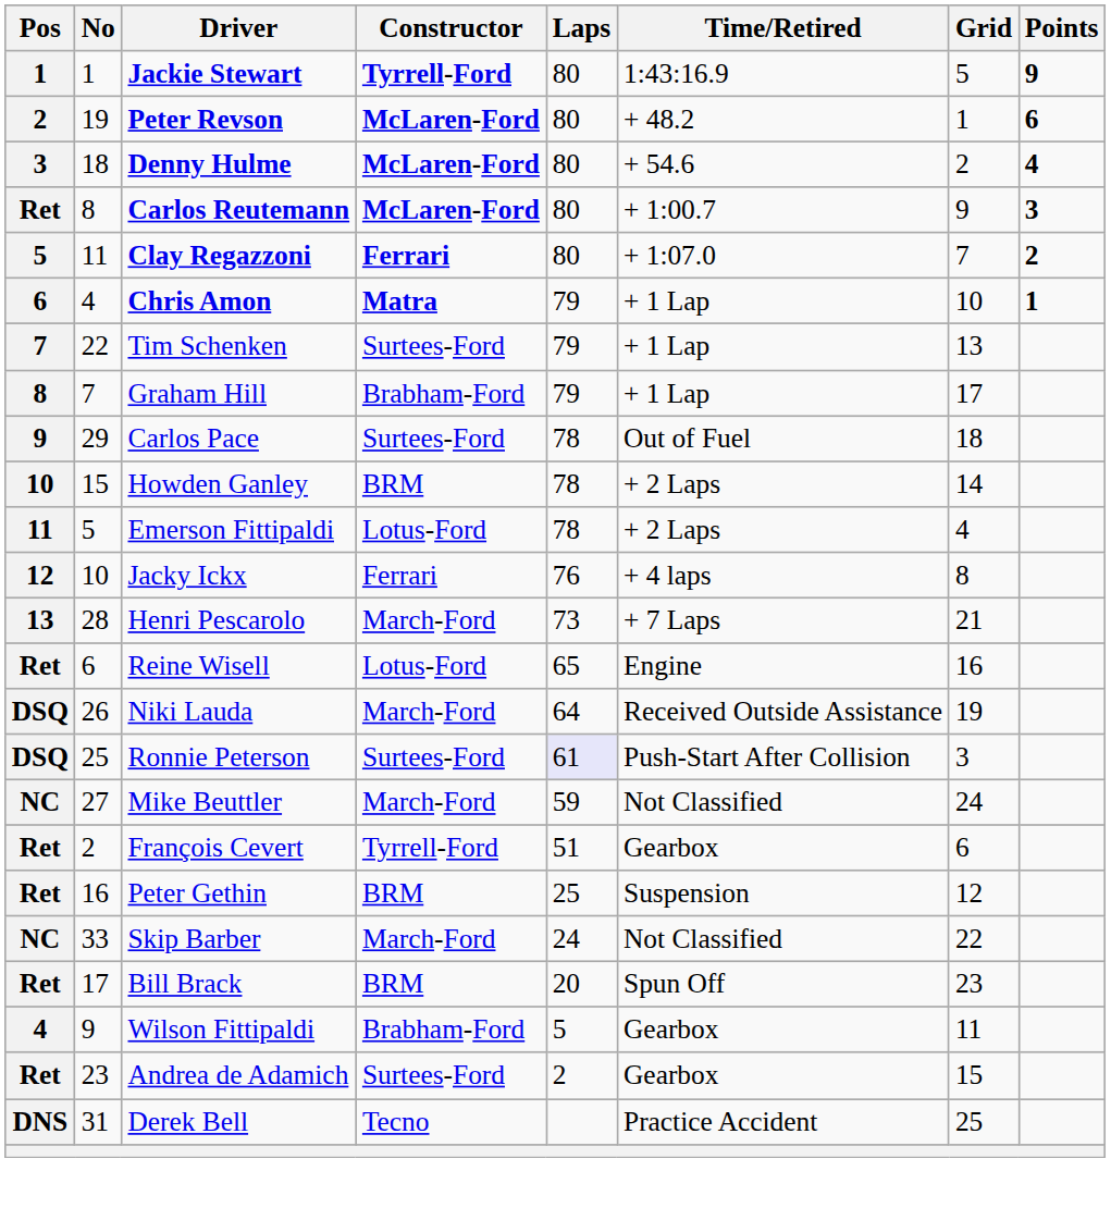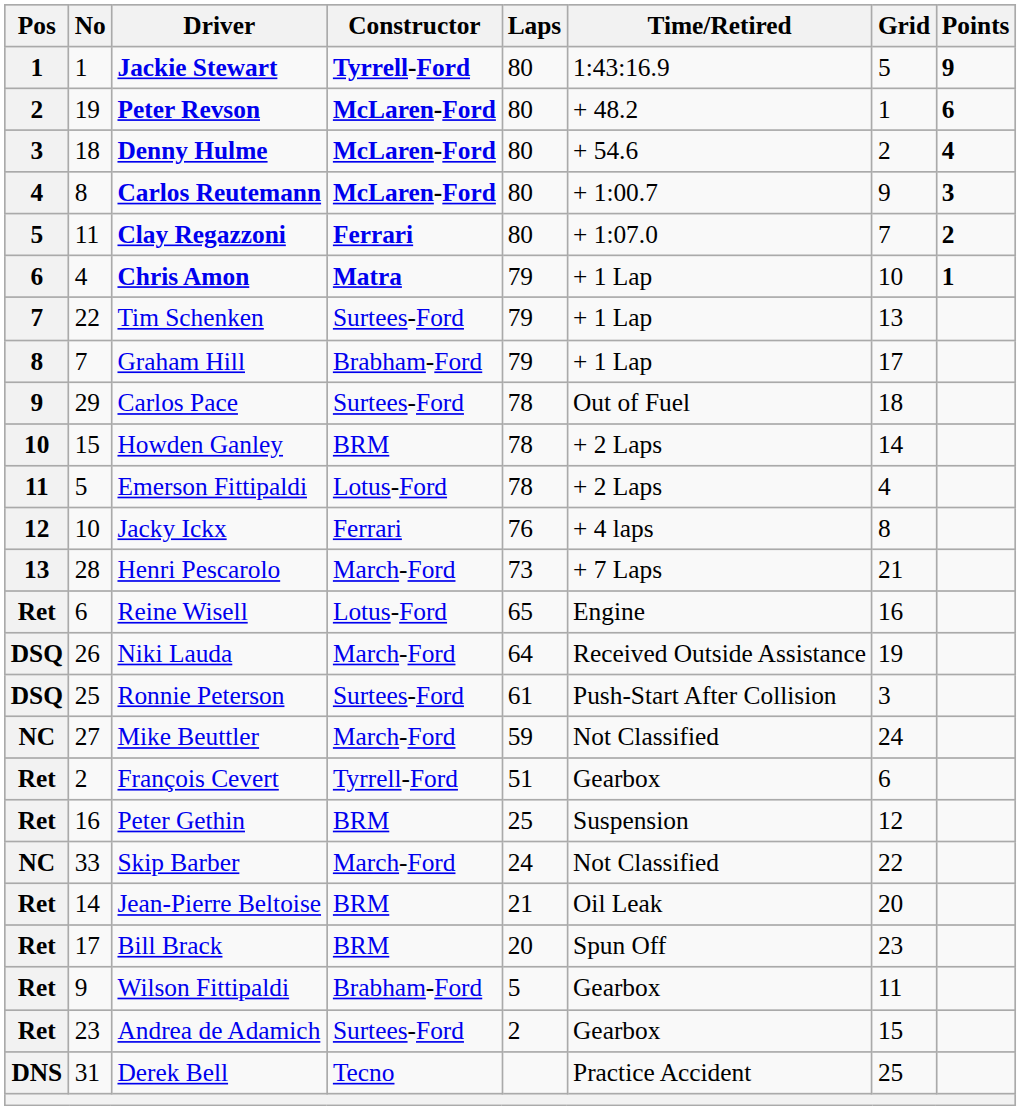 <table class="wikitable" style="font-size: 95%;">
 <tr>
 <th>Pos</th>
 <th>No</th>
 <th>Driver</th>
 <th>Constructor</th>
 <th>Laps</th>
 <th>Time/Retired</th>
 <th>Grid</th>
 <th>Points</th>
 </tr>
 <tr>
 <th>1</th>
 <td>1</td>
 <td> <strong><a href='#'>Jackie Stewart</a></strong></td>
 <td><strong><a href='#'>Tyrrell</a>-<a href='#'>Ford</a></strong></td>
 <td>80</td>
 <td>1:43:16.9</td>
 <td>5</td>
 <td><strong>9</strong></td>
 </tr>
 <tr>
 <th>2</th>
 <td>19</td>
 <td> <strong><a href='#'>Peter Revson</a></strong></td>
 <td><strong><a href='#'>McLaren</a>-<a href='#'>Ford</a></strong></td>
 <td>80</td>
 <td>+ 48.2</td>
 <td>1</td>
 <td><strong>6</strong></td>
 </tr>
 <tr>
 <th>3</th>
 <td>18</td>
 <td> <strong><a href='#'>Denny Hulme</a></strong></td>
 <td><strong><a href='#'>McLaren</a>-<a href='#'>Ford</a></strong></td>
 <td>80</td>
 <td>+ 54.6</td>
 <td>2</td>
 <td><strong>4</strong></td>
 </tr>
 <tr>
-<th>Ret</th>
+<th>4</th>
 <td>8</td>
 <td> <strong><a href='#'>Carlos Reutemann</a></strong></td>
 <td><strong><a href='#'>McLaren</a>-<a href='#'>Ford</a></strong></td>
 <td>80</td>
 <td>+ 1:00.7</td>
 <td>9</td>
 <td><strong>3</strong></td>
 </tr>
 <tr>
 <th>5</th>
 <td>11</td>
 <td> <strong><a href='#'>Clay Regazzoni</a></strong></td>
 <td><strong><a href='#'>Ferrari</a></strong></td>
 <td>80</td>
 <td>+ 1:07.0</td>
 <td>7</td>
 <td><strong>2</strong></td>
 </tr>
 <tr>
 <th>6</th>
 <td>4</td>
 <td> <strong><a href='#'>Chris Amon</a></strong></td>
 <td><strong><a href='#'>Matra</a></strong></td>
 <td>79</td>
 <td>+ 1 Lap</td>
 <td>10</td>
 <td><strong>1</strong></td>
 </tr>
 <tr>
 <th>7</th>
 <td>22</td>
 <td> <a href='#'>Tim Schenken</a></td>
 <td><a href='#'>Surtees</a>-<a href='#'>Ford</a></td>
 <td>79</td>
 <td>+ 1 Lap</td>
 <td>13</td>
 <td> </td>
 </tr>
 <tr>
 <th>8</th>
 <td>7</td>
 <td> <a href='#'>Graham Hill</a></td>
 <td><a href='#'>Brabham</a>-<a href='#'>Ford</a></td>
 <td>79</td>
 <td>+ 1 Lap</td>
 <td>17</td>
 <td> </td>
 </tr>
 <tr>
 <th>9</th>
 <td>29</td>
 <td> <a href='#'>Carlos Pace</a></td>
 <td><a href='#'>Surtees</a>-<a href='#'>Ford</a></td>
 <td>78</td>
 <td>Out of Fuel</td>
 <td>18</td>
 <td> </td>
 </tr>
 <tr>
 <th>10</th>
 <td>15</td>
 <td> <a href='#'>Howden Ganley</a></td>
 <td><a href='#'>BRM</a></td>
 <td>78</td>
 <td>+ 2 Laps</td>
 <td>14</td>
 <td> </td>
 </tr>
 <tr>
 <th>11</th>
 <td>5</td>
 <td> <a href='#'>Emerson Fittipaldi</a></td>
 <td><a href='#'>Lotus</a>-<a href='#'>Ford</a></td>
 <td>78</td>
 <td>+ 2 Laps</td>
 <td>4</td>
 <td> </td>
 </tr>
 <tr>
 <th>12</th>
 <td>10</td>
 <td> <a href='#'>Jacky Ickx</a></td>
 <td><a href='#'>Ferrari</a></td>
 <td>76</td>
 <td>+ 4 laps</td>
 <td>8</td>
 <td> </td>
 </tr>
 <tr>
 <th>13</th>
 <td>28</td>
 <td> <a href='#'>Henri Pescarolo</a></td>
 <td><a href='#'>March</a>-<a href='#'>Ford</a></td>
 <td>73</td>
 <td>+ 7 Laps</td>
 <td>21</td>
 <td> </td>
 </tr>
 <tr>
 <th>Ret</th>
 <td>6</td>
 <td> <a href='#'>Reine Wisell</a></td>
 <td><a href='#'>Lotus</a>-<a href='#'>Ford</a></td>
 <td>65</td>
 <td>Engine</td>
 <td>16</td>
 <td> </td>
 </tr>
 <tr>
 <th>DSQ</th>
 <td>26</td>
 <td> <a href='#'>Niki Lauda</a></td>
 <td><a href='#'>March</a>-<a href='#'>Ford</a></td>
 <td>64</td>
 <td>Received Outside Assistance</td>
 <td>19</td>
 <td> </td>
 </tr>
 <tr>
 <th>DSQ</th>
 <td>25</td>
 <td> <a href='#'>Ronnie Peterson</a></td>
 <td><a href='#'>Surtees</a>-<a href='#'>Ford</a></td>
-<td style="background: lavender;">61</td>
+<td>61</td>
 <td>Push-Start After Collision</td>
 <td>3</td>
 <td> </td>
 </tr>
 <tr>
 <th>NC</th>
 <td>27</td>
 <td> <a href='#'>Mike Beuttler</a></td>
 <td><a href='#'>March</a>-<a href='#'>Ford</a></td>
 <td>59</td>
 <td>Not Classified</td>
 <td>24</td>
 <td> </td>
 </tr>
 <tr>
 <th>Ret</th>
 <td>2</td>
 <td> <a href='#'>François Cevert</a></td>
 <td><a href='#'>Tyrrell</a>-<a href='#'>Ford</a></td>
 <td>51</td>
 <td>Gearbox</td>
 <td>6</td>
 <td> </td>
 </tr>
 <tr>
 <th>Ret</th>
 <td>16</td>
 <td> <a href='#'>Peter Gethin</a></td>
 <td><a href='#'>BRM</a></td>
 <td>25</td>
 <td>Suspension</td>
 <td>12</td>
 <td> </td>
 </tr>
 <tr>
 <th>NC</th>
 <td>33</td>
 <td> <a href='#'>Skip Barber</a></td>
 <td><a href='#'>March</a>-<a href='#'>Ford</a></td>
 <td>24</td>
 <td>Not Classified</td>
 <td>22</td>
 <td> </td>
 </tr>
 <tr>
 <th>Ret</th>
+<td>14</td>
+<td> <a href='#'>Jean-Pierre Beltoise</a></td>
+<td><a href='#'>BRM</a></td>
+<td>21</td>
+<td>Oil Leak</td>
+<td>20</td>
+<td> </td>
+</tr>
+<tr>
+<th>Ret</th>
 <td>17</td>
 <td> <a href='#'>Bill Brack</a></td>
 <td><a href='#'>BRM</a></td>
 <td>20</td>
 <td>Spun Off</td>
 <td>23</td>
 <td> </td>
 </tr>
 <tr>
-<th>4</th>
+<th>Ret</th>
 <td>9</td>
 <td> <a href='#'>Wilson Fittipaldi</a></td>
 <td><a href='#'>Brabham</a>-<a href='#'>Ford</a></td>
 <td>5</td>
 <td>Gearbox</td>
 <td>11</td>
 <td> </td>
 </tr>
 <tr>
 <th>Ret</th>
 <td>23</td>
 <td> <a href='#'>Andrea de Adamich</a></td>
 <td><a href='#'>Surtees</a>-<a href='#'>Ford</a></td>
 <td>2</td>
 <td>Gearbox</td>
 <td>15</td>
 <td> </td>
 </tr>
 <tr>
 <th>DNS</th>
 <td>31</td>
 <td> <a href='#'>Derek Bell</a></td>
 <td><a href='#'>Tecno</a></td>
 <td> </td>
 <td>Practice Accident</td>
 <td>25</td>
 <td> </td>
 </tr>
 <tr>
 <th colspan="8"></th>
 </tr>
 </table>
